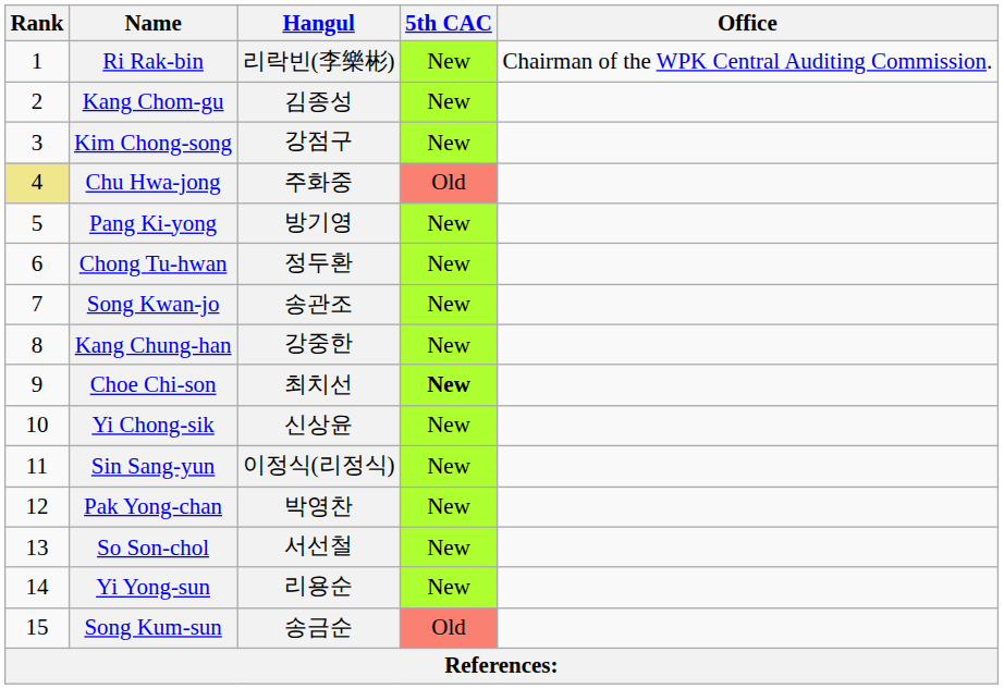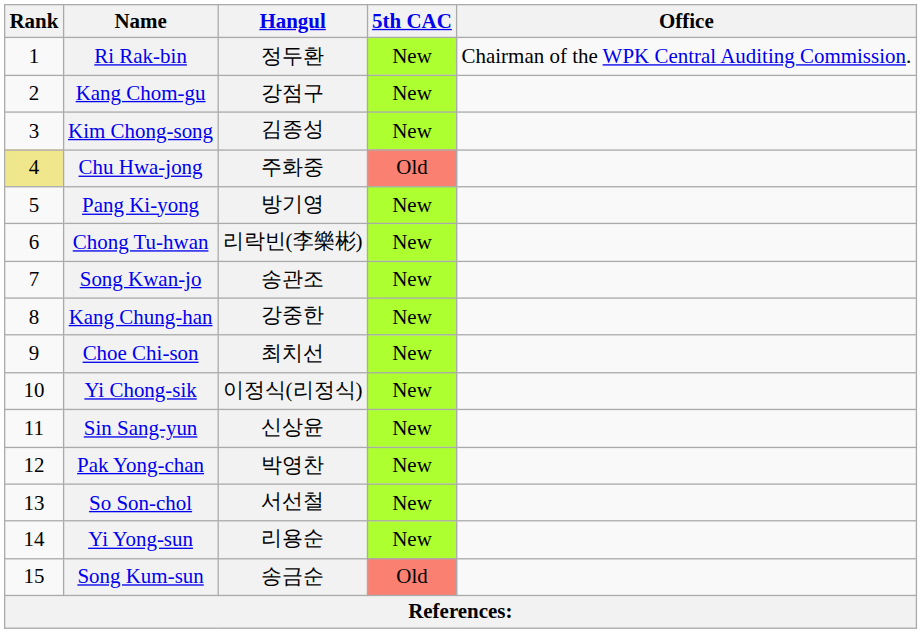 <table class="wikitable sortable">
 <tr>
 <th>Rank</th>
 <th>Name</th>
 <th><a href='#'>Hangul</a></th>
 <th><a href='#'>5th CAC</a></th>
 <th>Office</th>
 </tr>
 <tr>
 <td align="center">1</td>
 <th align="center" scope="row" style="font-weight:normal;"><a href='#'>Ri Rak-bin</a></th>
-<th align="center" scope="row" style="font-weight:normal;">리락빈(李樂彬)</th>
+<th align="center" scope="row" style="font-weight:normal;">정두환</th>
 <td align="center" style="background: GreenYellow">New</td>
 <td>Chairman of the <a href='#'>WPK Central Auditing Commission</a>.</td>
 </tr>
 <tr>
 <td align="center">2</td>
 <th align="center" scope="row" style="font-weight:normal;"><a href='#'>Kang Chom-gu</a></th>
-<th align="center" scope="row" style="font-weight:normal;">김종성</th>
+<th align="center" scope="row" style="font-weight:normal;">강점구</th>
 <td align="center" style="background: GreenYellow">New</td>
 <td align="center"></td>
 </tr>
 <tr>
 <td align="center">3</td>
 <th align="center" scope="row" style="font-weight:normal;"><a href='#'>Kim Chong-song</a></th>
-<th align="center" scope="row" style="font-weight:normal;">강점구</th>
+<th align="center" scope="row" style="font-weight:normal;">김종성</th>
 <td align="center" style="background: GreenYellow">New</td>
 <td align="center"></td>
 </tr>
 <tr>
 <td align="center" style="background: khaki;">4</td>
 <th align="center" scope="row" style="font-weight:normal;"><a href='#'>Chu Hwa-jong</a></th>
 <th align="center" scope="row" style="font-weight:normal;">주화중</th>
 <td style="background: Salmon" align="center">Old</td>
 <td align="center"></td>
 </tr>
 <tr>
 <td align="center">5</td>
 <th align="center" scope="row" style="font-weight:normal;"><a href='#'>Pang Ki-yong</a></th>
 <th align="center" scope="row" style="font-weight:normal;">방기영</th>
 <td align="center" style="background: GreenYellow">New</td>
 <td align="center"></td>
 </tr>
 <tr>
 <td align="center">6</td>
 <th align="center" scope="row" style="font-weight:normal;"><a href='#'>Chong Tu-hwan</a></th>
-<th align="center" scope="row" style="font-weight:normal;">정두환</th>
+<th align="center" scope="row" style="font-weight:normal;">리락빈(李樂彬)</th>
 <td align="center" style="background: GreenYellow">New</td>
 <td align="center"></td>
 </tr>
 <tr>
 <td align="center">7</td>
 <th align="center" scope="row" style="font-weight:normal;"><a href='#'>Song Kwan-jo</a></th>
 <th align="center" scope="row" style="font-weight:normal;">송관조</th>
 <td align="center" style="background: GreenYellow">New</td>
 <td align="center"></td>
 </tr>
 <tr>
 <td align="center">8</td>
 <th align="center" scope="row" style="font-weight:normal;"><a href='#'>Kang Chung-han</a></th>
 <th align="center" scope="row" style="font-weight:normal;">강중한</th>
 <td align="center" style="background: GreenYellow">New</td>
 <td align="center"></td>
 </tr>
 <tr>
 <td align="center">9</td>
 <th align="center" scope="row" style="font-weight:normal;"><a href='#'>Choe Chi-son</a></th>
 <th align="center" scope="row" style="font-weight:normal;">최치선</th>
-<td align="center" style="background: GreenYellow"><strong>New</strong></td>
+<td align="center" style="background: GreenYellow">New</td>
 <td align="center"></td>
 </tr>
 <tr>
 <td align="center">10</td>
 <th align="center" scope="row" style="font-weight:normal;"><a href='#'>Yi Chong-sik</a></th>
-<th align="center" scope="row" style="font-weight:normal;">신상윤</th>
+<th align="center" scope="row" style="font-weight:normal;">이정식(리정식)</th>
 <td align="center" style="background: GreenYellow">New</td>
 <td align="center"></td>
 </tr>
 <tr>
 <td align="center">11</td>
 <th align="center" scope="row" style="font-weight:normal;"><a href='#'>Sin Sang-yun</a></th>
-<th align="center" scope="row" style="font-weight:normal;">이정식(리정식)</th>
+<th align="center" scope="row" style="font-weight:normal;">신상윤</th>
 <td align="center" style="background: GreenYellow">New</td>
 <td align="center"></td>
 </tr>
 <tr>
 <td align="center">12</td>
 <th align="center" scope="row" style="font-weight:normal;"><a href='#'>Pak Yong-chan</a></th>
 <th align="center" scope="row" style="font-weight:normal;">박영찬</th>
 <td align="center" style="background: GreenYellow">New</td>
 <td align="center"></td>
 </tr>
 <tr>
 <td align="center">13</td>
 <th align="center" scope="row" style="font-weight:normal;"><a href='#'>So Son-chol</a></th>
 <th align="center" scope="row" style="font-weight:normal;">서선철</th>
 <td align="center" style="background: GreenYellow">New</td>
 <td align="center"></td>
 </tr>
 <tr>
 <td align="center">14</td>
 <th align="center" scope="row" style="font-weight:normal;"><a href='#'>Yi Yong-sun</a></th>
 <th align="center" scope="row" style="font-weight:normal;">리용순</th>
 <td align="center" style="background: GreenYellow">New</td>
 <td align="center"></td>
 </tr>
 <tr>
 <td align="center">15</td>
 <th align="center" scope="row" style="font-weight:normal;"><a href='#'>Song Kum-sun</a></th>
 <th align="center" scope="row" style="font-weight:normal;">송금순</th>
 <td style="background: Salmon" align="center">Old</td>
 <td align="center"></td>
 </tr>
 <tr>
 <th colspan="6" unsortable><strong>References:</strong><br></th>
 </tr>
 </table>
